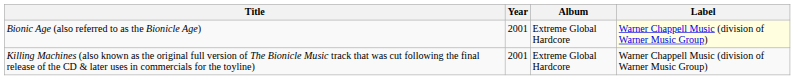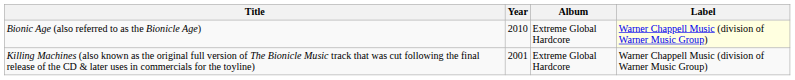 <table class="wikitable">
 <tr>
 <th>Title</th>
 <th>Year</th>
 <th>Album</th>
 <th>Label</th>
 </tr>
 <tr>
 <td align="left" valign="top"><em>Bionic Age</em> (also referred to as the <em>Bionicle Age</em>)</td>
-<td align="center" valign="top">2001</td>
+<td align="center" valign="top">2010</td>
 <td>Extreme Global Hardcore</td>
 <td style="background: lightyellow;"><a href='#'>Warner Chappell Music</a> (division of <a href='#'>Warner Music Group</a>)</td>
 </tr>
 <tr>
 <td align="left" valign="top"><em>Killing Machines</em> (also known as the original full version of <em>The Bionicle Music</em> track that was cut following the final release of the CD & later uses in commercials for the toyline)</td>
 <td align="center" valign="top">2001</td>
 <td>Extreme Global Hardcore</td>
 <td>Warner Chappell Music (division of Warner Music Group)</td>
 </tr>
 </table>
